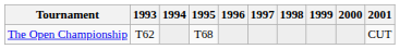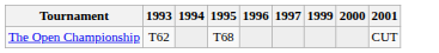 <table class="wikitable" style="font-size:95%;text-align:center;">
 <tr>
 <th>Tournament</th>
 <th>1993</th>
 <th>1994</th>
 <th>1995</th>
 <th>1996</th>
 <th>1997</th>
-<th>1998</th>
 <th>1999</th>
 <th>2000</th>
 <th>2001</th>
 </tr>
 <tr>
 <td align=left><a href='#'>The Open Championship</a></td>
 <td>T62</td>
 <td style="background:#eeeeee;"></td>
 <td>T68</td>
 <td style="background:#eeeeee;"></td>
 <td style="background:#eeeeee;"></td>
 <td style="background:#eeeeee;"></td>
 <td style="background:#eeeeee;"></td>
-<td style="background:#eeeeee;"></td>
 <td>CUT</td>
 </tr>
 </table>
